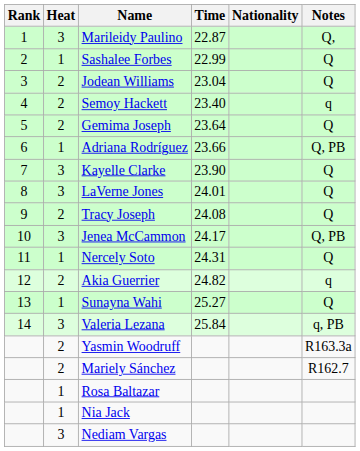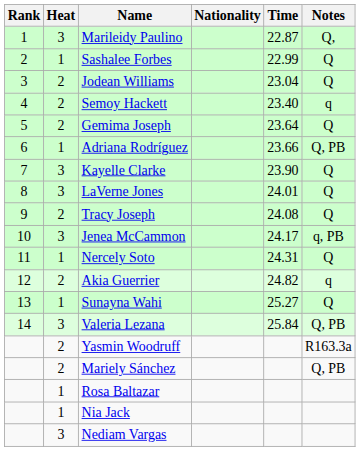 <table class="wikitable sortable" style="text-align:center">
 <tr>
 <th>Rank</th>
 <th>Heat</th>
 <th>Name</th>
+<th>Nationality</th>
 <th>Time</th>
-<th>Nationality</th>
 <th>Notes</th>
 </tr>
 <tr bgcolor=ccffcc>
 <td>1</td>
 <td>3</td>
 <td align=left><a href='#'>Marileidy Paulino</a></td>
+<td align=left></td>
 <td>22.87</td>
-<td align=left></td>
 <td>Q, </td>
 </tr>
 <tr bgcolor=ccffcc>
 <td>2</td>
 <td>1</td>
 <td align=left><a href='#'>Sashalee Forbes</a></td>
+<td align=left></td>
 <td>22.99</td>
-<td align=left></td>
 <td>Q</td>
 </tr>
 <tr bgcolor=ccffcc>
 <td>3</td>
 <td>2</td>
 <td align=left><a href='#'>Jodean Williams</a></td>
+<td align=left></td>
 <td>23.04</td>
-<td align=left></td>
 <td>Q</td>
 </tr>
 <tr bgcolor=ccffcc>
 <td>4</td>
 <td>2</td>
 <td align=left><a href='#'>Semoy Hackett</a></td>
+<td align=left></td>
 <td>23.40</td>
-<td align=left></td>
 <td>q</td>
 </tr>
 <tr bgcolor=ccffcc>
 <td>5</td>
 <td>2</td>
 <td align=left><a href='#'>Gemima Joseph</a></td>
+<td align=left></td>
 <td>23.64</td>
-<td align=left></td>
 <td>Q</td>
 </tr>
 <tr bgcolor=ccffcc>
 <td>6</td>
 <td>1</td>
 <td align=left><a href='#'>Adriana Rodríguez</a></td>
+<td align=left></td>
 <td>23.66</td>
-<td align=left></td>
 <td>Q, PB</td>
 </tr>
 <tr bgcolor=ccffcc>
 <td>7</td>
 <td>3</td>
 <td align=left><a href='#'>Kayelle Clarke</a></td>
+<td align=left></td>
 <td>23.90</td>
-<td align=left></td>
 <td>Q</td>
 </tr>
 <tr bgcolor=ccffcc>
 <td>8</td>
 <td>3</td>
 <td align=left><a href='#'>LaVerne Jones</a></td>
+<td align=left></td>
 <td>24.01</td>
-<td align=left></td>
 <td>Q</td>
 </tr>
 <tr bgcolor=ccffcc>
 <td>9</td>
 <td>2</td>
 <td align=left><a href='#'>Tracy Joseph</a></td>
+<td align=left></td>
 <td>24.08</td>
-<td align=left></td>
 <td>Q</td>
 </tr>
 <tr bgcolor=ccffcc>
 <td>10</td>
 <td>3</td>
 <td align=left><a href='#'>Jenea McCammon</a></td>
+<td align=left></td>
 <td>24.17</td>
-<td align=left></td>
-<td>Q, PB</td>
+<td>q, PB</td>
 </tr>
 <tr bgcolor=ccffcc>
 <td>11</td>
 <td>1</td>
 <td align=left><a href='#'>Nercely Soto</a></td>
+<td align=left></td>
 <td>24.31</td>
-<td align=left></td>
 <td>Q</td>
 </tr>
 <tr bgcolor=ddffdd>
 <td>12</td>
 <td>2</td>
 <td align=left><a href='#'>Akia Guerrier</a></td>
+<td align=left></td>
 <td>24.82</td>
-<td align=left></td>
 <td>q</td>
 </tr>
 <tr bgcolor=ccffcc>
 <td>13</td>
 <td>1</td>
 <td align=left><a href='#'>Sunayna Wahi</a></td>
+<td align=left></td>
 <td>25.27</td>
-<td align=left></td>
 <td>Q</td>
 </tr>
 <tr bgcolor=ddffdd>
 <td>14</td>
 <td>3</td>
 <td align=left><a href='#'>Valeria Lezana</a></td>
+<td align=left></td>
 <td>25.84</td>
-<td align=left></td>
-<td>q, PB</td>
+<td>Q, PB</td>
 </tr>
 <tr>
 <td></td>
 <td>2</td>
 <td align=left><a href='#'>Yasmin Woodruff</a></td>
+<td align=left></td>
 <td></td>
-<td align=left></td>
 <td>R163.3a</td>
 </tr>
 <tr>
 <td></td>
 <td>2</td>
 <td align=left><a href='#'>Mariely Sánchez</a></td>
+<td align=left></td>
 <td></td>
-<td align=left></td>
-<td>R162.7</td>
+<td>Q, PB</td>
 </tr>
 <tr>
 <td></td>
 <td>1</td>
 <td align=left><a href='#'>Rosa Baltazar</a></td>
+<td align=left></td>
 <td></td>
-<td align=left></td>
 <td></td>
 </tr>
 <tr>
 <td></td>
 <td>1</td>
 <td align=left><a href='#'>Nia Jack</a></td>
+<td align=left></td>
 <td></td>
-<td align=left></td>
 <td></td>
 </tr>
 <tr>
 <td></td>
 <td>3</td>
 <td align=left><a href='#'>Nediam Vargas</a></td>
+<td align=left></td>
 <td></td>
-<td align=left></td>
 <td></td>
 </tr>
 </table>
